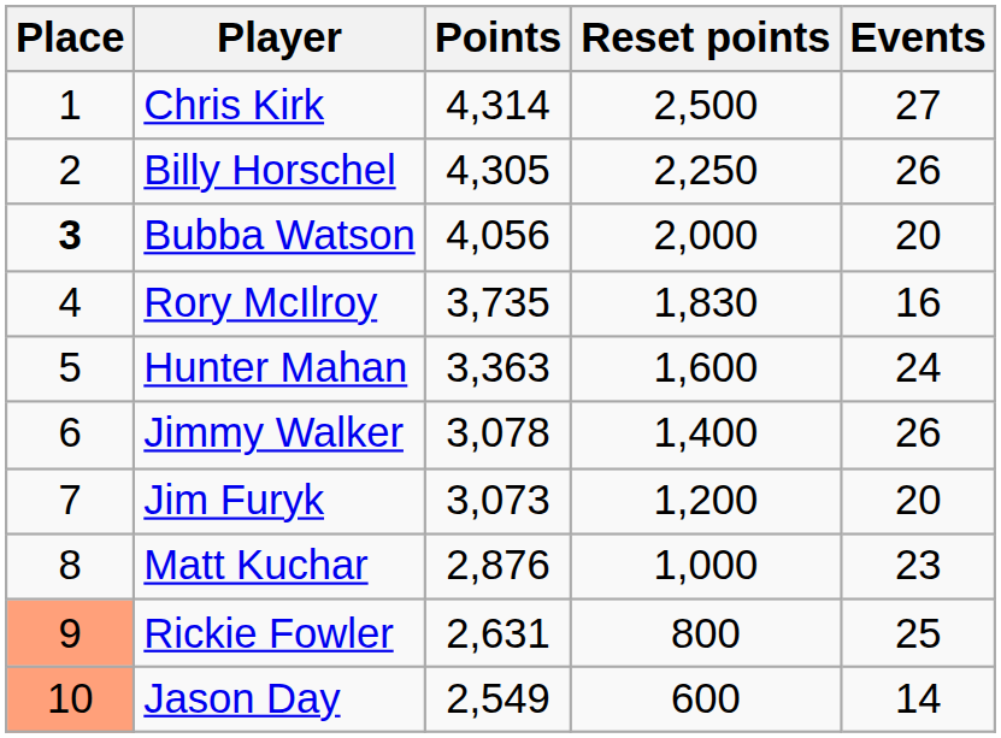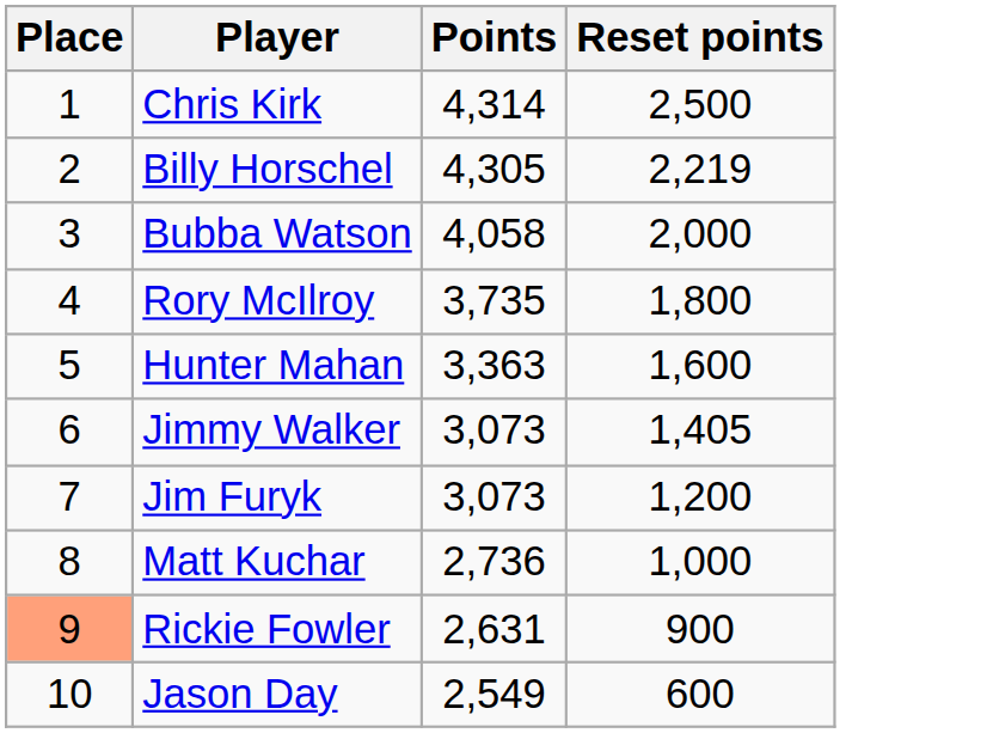 <table class="wikitable">
 <tr>
 <th>Place</th>
 <th>Player</th>
 <th>Points</th>
 <th>Reset points</th>
-<th>Events</th>
 </tr>
 <tr>
 <td align=center>1</td>
 <td> <a href='#'>Chris Kirk</a></td>
 <td align=center>4,314</td>
 <td align=center>2,500</td>
-<td align=center>27</td>
 </tr>
 <tr>
 <td align=center>2</td>
 <td> <a href='#'>Billy Horschel</a></td>
 <td align=center>4,305</td>
-<td align=center>2,250</td>
-<td align=center>26</td>
+<td align=center>2,219</td>
 </tr>
 <tr>
-<td align=center><strong>3</strong></td>
+<td align=center>3</td>
 <td> <a href='#'>Bubba Watson</a></td>
-<td align=center>4,056</td>
+<td align=center>4,058</td>
 <td align=center>2,000</td>
-<td align=center>20</td>
 </tr>
 <tr>
 <td align=center>4</td>
 <td> <a href='#'>Rory McIlroy</a></td>
 <td align=center>3,735</td>
-<td align=center>1,830</td>
-<td align=center>16</td>
+<td align=center>1,800</td>
 </tr>
 <tr>
 <td align=center>5</td>
 <td> <a href='#'>Hunter Mahan</a></td>
 <td align=center>3,363</td>
 <td align=center>1,600</td>
-<td align=center>24</td>
 </tr>
 <tr>
 <td align=center>6</td>
 <td> <a href='#'>Jimmy Walker</a></td>
-<td align=center>3,078</td>
-<td align=center>1,400</td>
-<td align=center>26</td>
+<td align=center>3,073</td>
+<td align=center>1,405</td>
 </tr>
 <tr>
 <td align=center>7</td>
 <td> <a href='#'>Jim Furyk</a></td>
 <td align=center>3,073</td>
 <td align=center>1,200</td>
-<td align=center>20</td>
 </tr>
 <tr>
 <td align=center>8</td>
 <td> <a href='#'>Matt Kuchar</a></td>
-<td align=center>2,876</td>
+<td align=center>2,736</td>
 <td align=center>1,000</td>
-<td align=center>23</td>
 </tr>
 <tr>
 <td align=center style="background: lightsalmon;">9</td>
 <td> <a href='#'>Rickie Fowler</a></td>
 <td align=center>2,631</td>
-<td align=center>800</td>
-<td align=center>25</td>
+<td align=center>900</td>
 </tr>
 <tr>
-<td align=center style="background: lightsalmon;">10</td>
+<td align=center>10</td>
 <td> <a href='#'>Jason Day</a></td>
 <td align=center>2,549</td>
 <td align=center>600</td>
-<td align=center>14</td>
 </tr>
 </table>
